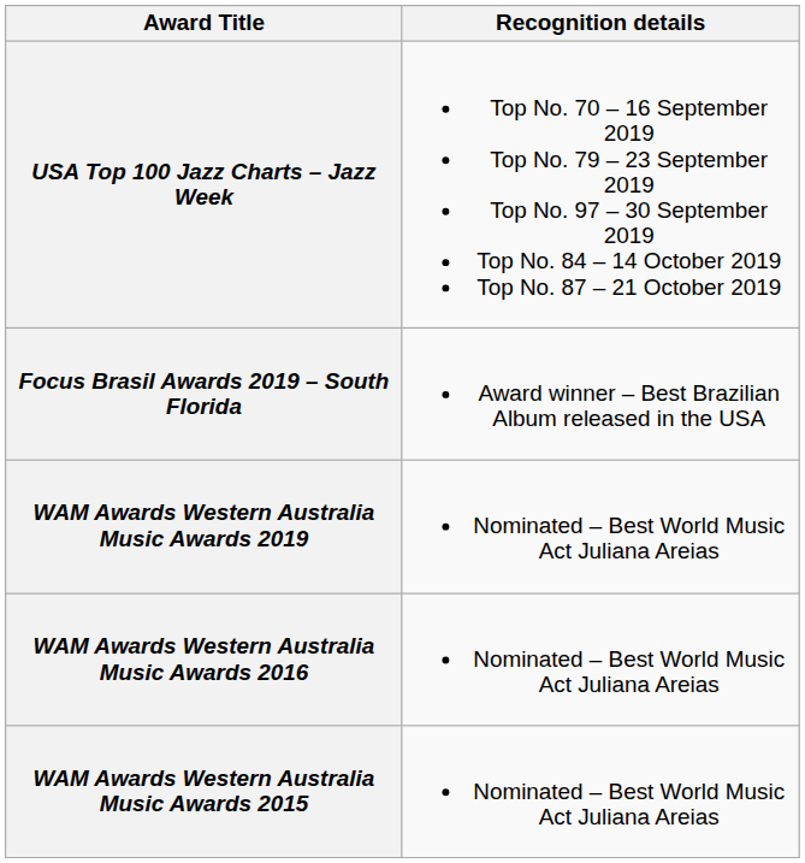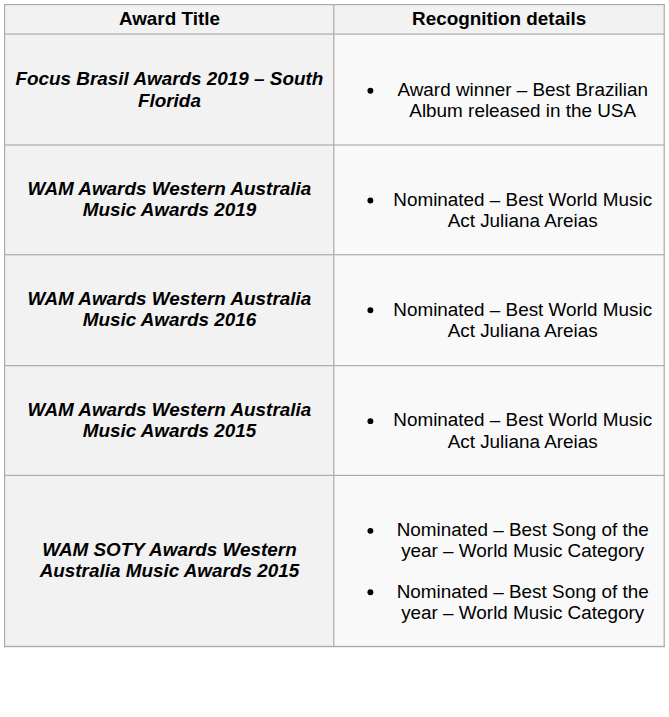 <table class="wikitable plainrowheaders" style="text-align:center;">
 <tr>
 <th scope="col" style="width:17em;">Award Title</th>
 <th scope="col" style="width:17em;">Recognition details</th>
-</tr>
-<tr>
-<th scope="row"><em>USA Top 100 Jazz Charts – Jazz Week</em></th>
-<td><br><ul><li>Top No. 70 – 16 September 2019</li><li>Top No. 79 – 23 September 2019</li><li>Top No. 97 – 30 September 2019</li><li>Top No. 84 – 14 October 2019</li><li>Top No. 87 – 21 October 2019</li></ul></td>
 </tr>
 <tr>
 <th scope="row"><em>Focus Brasil Awards 2019 – South Florida</em></th>
 <td><br><ul><li>Award winner – Best Brazilian Album released in the USA</li></ul></td>
 </tr>
 <tr>
 <th scope="row"><em>WAM Awards Western Australia Music Awards 2019</em></th>
 <td><br><ul><li>Nominated – Best World Music Act Juliana Areias</li></ul></td>
 </tr>
 <tr>
 <th scope="row"><em>WAM Awards Western Australia Music Awards 2016</em></th>
 <td><br><ul><li>Nominated – Best World Music Act Juliana Areias</li></ul></td>
 </tr>
 <tr>
 <th scope="row"><em>WAM Awards Western Australia Music Awards 2015</em></th>
 <td><br><ul><li>Nominated – Best World Music Act Juliana Areias</li></ul></td>
 </tr>
 <tr>
+<th scope="row"><em>WAM SOTY Awards Western Australia Music Awards 2015</em></th>
+<td><br><ul><li>Nominated – Best Song of the year – World Music Category</li></ul><ul><li>Nominated – Best Song of the year – World Music Category</li></ul></td>
+</tr>
+<tr>
 </tr>
 </table>
